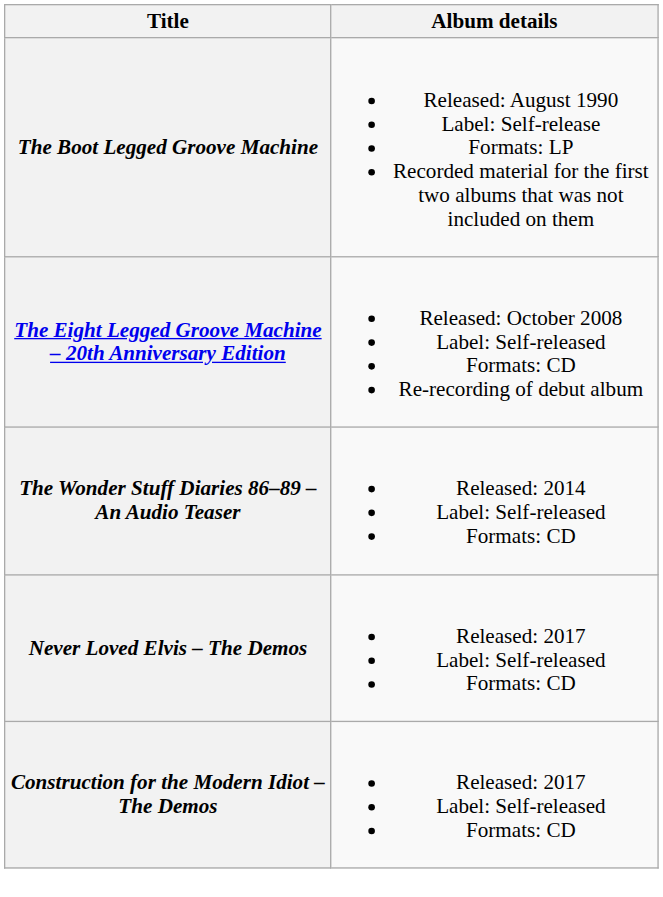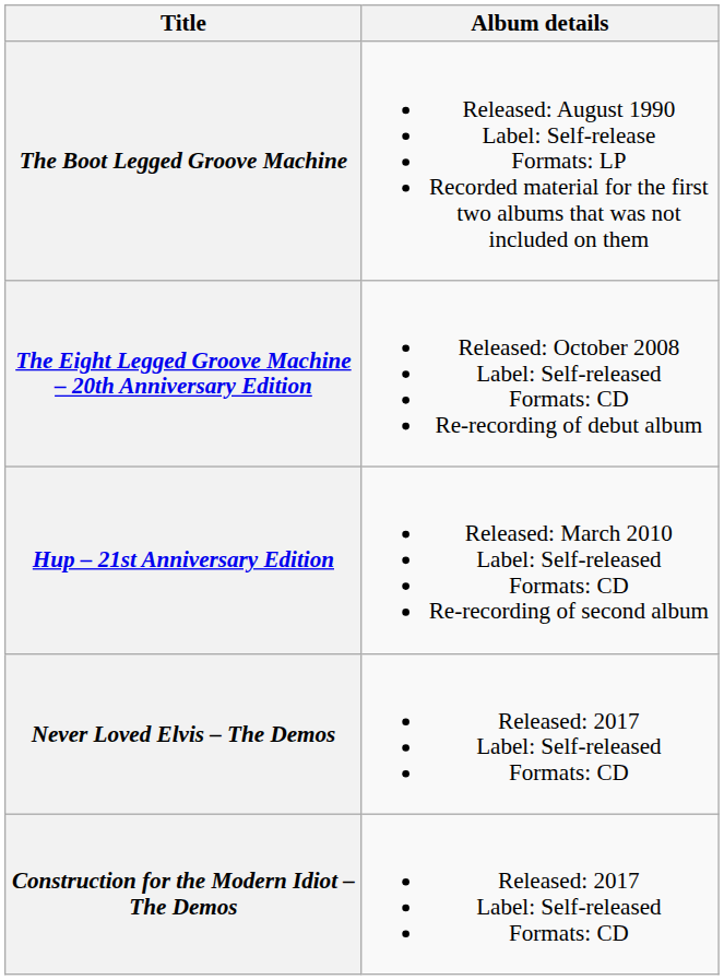 <table class="wikitable plainrowheaders" style="text-align:center;">
 <tr>
 <th scope="col" style="width:15em;">Title</th>
 <th scope="col" style="width:15em;">Album details</th>
 </tr>
 <tr>
 <th scope="row"><em>The Boot Legged Groove Machine</em></th>
 <td><br><ul><li>Released: August 1990</li><li>Label: Self-release</li><li>Formats: LP</li><li>Recorded material for the first two albums that was not included on them</li></ul></td>
 </tr>
 <tr>
 <th scope="row"><em><a href='#'>The Eight Legged Groove Machine – 20th Anniversary Edition</a></em></th>
 <td><br><ul><li>Released: October 2008</li><li>Label: Self-released</li><li>Formats: CD</li><li>Re-recording of debut album</li></ul></td>
 </tr>
 <tr>
-<th scope="row"><em>The Wonder Stuff Diaries 86–89 – An Audio Teaser</em></th>
-<td><br><ul><li>Released: 2014</li><li>Label: Self-released</li><li>Formats: CD</li></ul></td>
+<th scope="row"><em><a href='#'>Hup – 21st Anniversary Edition</a></em></th>
+<td><br><ul><li>Released: March 2010</li><li>Label: Self-released</li><li>Formats: CD</li><li>Re-recording of second album</li></ul></td>
 </tr>
 <tr>
 <th scope="row"><em>Never Loved Elvis – The Demos</em></th>
 <td><br><ul><li>Released: 2017</li><li>Label: Self-released</li><li>Formats: CD</li></ul></td>
 </tr>
 <tr>
 <th scope="row"><em>Construction for the Modern Idiot – The Demos</em></th>
 <td><br><ul><li>Released: 2017</li><li>Label: Self-released</li><li>Formats: CD</li></ul></td>
 </tr>
 </table>
